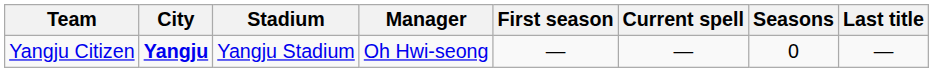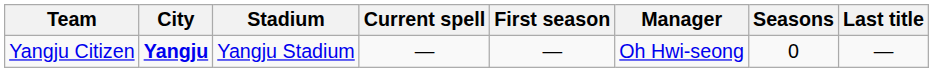 <table class="wikitable" text-align:left">
 <tr>
 <th>Team</th>
 <th>City</th>
 <th>Stadium</th>
+<th>Current spell</th>
+<th>First season</th>
 <th>Manager</th>
-<th>First season</th>
-<th>Current spell</th>
 <th>Seasons</th>
 <th>Last title</th>
 </tr>
 <tr>
 <td><a href='#'>Yangju Citizen</a></td>
 <td><strong><a href='#'>Yangju</a></strong></td>
 <td><a href='#'>Yangju Stadium</a></td>
-<td> <a href='#'>Oh Hwi-seong</a></td>
 <td align="center">—</td>
 <td align="center">—</td>
+<td> <a href='#'>Oh Hwi-seong</a></td>
 <td align="center">0</td>
 <td align="center">—</td>
 </tr>
 </table>
